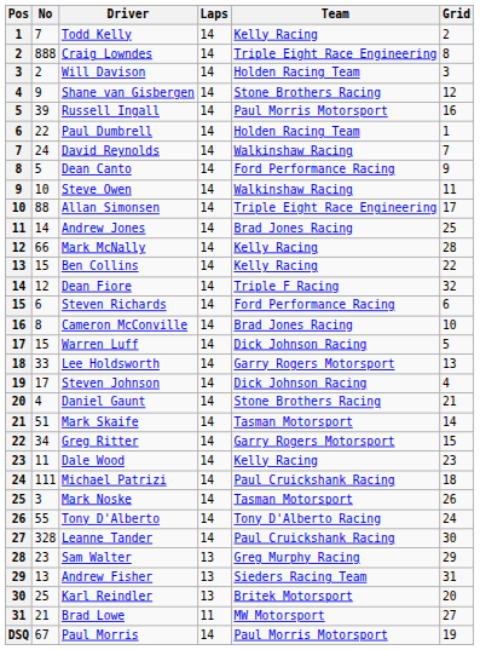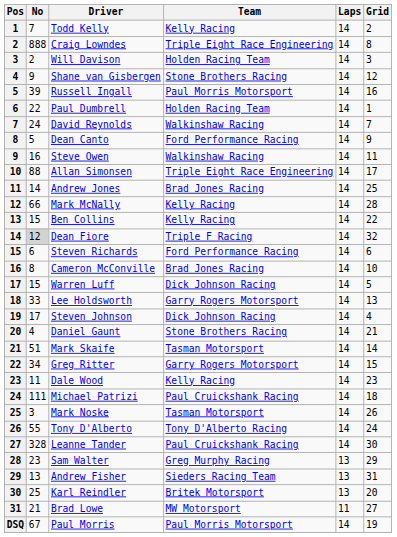 <table class="wikitable" style="font-size: 85%;">
 <tr>
 <th>Pos</th>
 <th>No</th>
 <th>Driver</th>
+<th>Team</th>
 <th>Laps</th>
-<th>Team</th>
 <th>Grid</th>
 </tr>
 <tr>
 <th>1</th>
 <td>7</td>
 <td> <a href='#'>Todd Kelly</a></td>
+<td><a href='#'>Kelly Racing</a></td>
 <td>14</td>
-<td><a href='#'>Kelly Racing</a></td>
 <td>2</td>
 </tr>
 <tr>
 <th>2</th>
 <td>888</td>
 <td> <a href='#'>Craig Lowndes</a></td>
+<td><a href='#'>Triple Eight Race Engineering</a></td>
 <td>14</td>
-<td><a href='#'>Triple Eight Race Engineering</a></td>
 <td>8</td>
 </tr>
 <tr>
 <th>3</th>
 <td>2</td>
 <td> <a href='#'>Will Davison</a></td>
+<td><a href='#'>Holden Racing Team</a></td>
 <td>14</td>
-<td><a href='#'>Holden Racing Team</a></td>
 <td>3</td>
 </tr>
 <tr>
 <th>4</th>
 <td>9</td>
 <td> <a href='#'>Shane van Gisbergen</a></td>
+<td><a href='#'>Stone Brothers Racing</a></td>
 <td>14</td>
-<td><a href='#'>Stone Brothers Racing</a></td>
 <td>12</td>
 </tr>
 <tr>
 <th>5</th>
 <td>39</td>
 <td> <a href='#'>Russell Ingall</a></td>
+<td><a href='#'>Paul Morris Motorsport</a></td>
 <td>14</td>
-<td><a href='#'>Paul Morris Motorsport</a></td>
 <td>16</td>
 </tr>
 <tr>
 <th>6</th>
 <td>22</td>
 <td> <a href='#'>Paul Dumbrell</a></td>
+<td><a href='#'>Holden Racing Team</a></td>
 <td>14</td>
-<td><a href='#'>Holden Racing Team</a></td>
 <td>1</td>
 </tr>
 <tr>
 <th>7</th>
 <td>24</td>
 <td> <a href='#'>David Reynolds</a></td>
+<td><a href='#'>Walkinshaw Racing</a></td>
 <td>14</td>
-<td><a href='#'>Walkinshaw Racing</a></td>
 <td>7</td>
 </tr>
 <tr>
 <th>8</th>
 <td>5</td>
 <td> <a href='#'>Dean Canto</a></td>
+<td><a href='#'>Ford Performance Racing</a></td>
 <td>14</td>
-<td><a href='#'>Ford Performance Racing</a></td>
 <td>9</td>
 </tr>
 <tr>
 <th>9</th>
-<td>10</td>
+<td>16</td>
 <td> <a href='#'>Steve Owen</a></td>
+<td><a href='#'>Walkinshaw Racing</a></td>
 <td>14</td>
-<td><a href='#'>Walkinshaw Racing</a></td>
 <td>11</td>
 </tr>
 <tr>
 <th>10</th>
 <td>88</td>
 <td> <a href='#'>Allan Simonsen</a></td>
+<td><a href='#'>Triple Eight Race Engineering</a></td>
 <td>14</td>
-<td><a href='#'>Triple Eight Race Engineering</a></td>
 <td>17</td>
 </tr>
 <tr>
 <th>11</th>
 <td>14</td>
 <td> <a href='#'>Andrew Jones</a></td>
+<td><a href='#'>Brad Jones Racing</a></td>
 <td>14</td>
-<td><a href='#'>Brad Jones Racing</a></td>
 <td>25</td>
 </tr>
 <tr>
 <th>12</th>
 <td>66</td>
 <td> <a href='#'>Mark McNally</a></td>
+<td><a href='#'>Kelly Racing</a></td>
 <td>14</td>
-<td><a href='#'>Kelly Racing</a></td>
 <td>28</td>
 </tr>
 <tr>
 <th>13</th>
 <td>15</td>
 <td> <a href='#'>Ben Collins</a></td>
+<td><a href='#'>Kelly Racing</a></td>
 <td>14</td>
-<td><a href='#'>Kelly Racing</a></td>
 <td>22</td>
 </tr>
 <tr>
 <th>14</th>
-<td>12</td>
+<td style="background: lightgrey;">12</td>
 <td> <a href='#'>Dean Fiore</a></td>
+<td><a href='#'>Triple F Racing</a></td>
 <td>14</td>
-<td><a href='#'>Triple F Racing</a></td>
 <td>32</td>
 </tr>
 <tr>
 <th>15</th>
 <td>6</td>
 <td> <a href='#'>Steven Richards</a></td>
+<td><a href='#'>Ford Performance Racing</a></td>
 <td>14</td>
-<td><a href='#'>Ford Performance Racing</a></td>
 <td>6</td>
 </tr>
 <tr>
 <th>16</th>
 <td>8</td>
 <td> <a href='#'>Cameron McConville</a></td>
+<td><a href='#'>Brad Jones Racing</a></td>
 <td>14</td>
-<td><a href='#'>Brad Jones Racing</a></td>
 <td>10</td>
 </tr>
 <tr>
 <th>17</th>
 <td>15</td>
 <td> <a href='#'>Warren Luff</a></td>
+<td><a href='#'>Dick Johnson Racing</a></td>
 <td>14</td>
-<td><a href='#'>Dick Johnson Racing</a></td>
 <td>5</td>
 </tr>
 <tr>
 <th>18</th>
 <td>33</td>
 <td> <a href='#'>Lee Holdsworth</a></td>
+<td><a href='#'>Garry Rogers Motorsport</a></td>
 <td>14</td>
-<td><a href='#'>Garry Rogers Motorsport</a></td>
 <td>13</td>
 </tr>
 <tr>
 <th>19</th>
 <td>17</td>
 <td> <a href='#'>Steven Johnson</a></td>
+<td><a href='#'>Dick Johnson Racing</a></td>
 <td>14</td>
-<td><a href='#'>Dick Johnson Racing</a></td>
 <td>4</td>
 </tr>
 <tr>
 <th>20</th>
 <td>4</td>
 <td> <a href='#'>Daniel Gaunt</a></td>
+<td><a href='#'>Stone Brothers Racing</a></td>
 <td>14</td>
-<td><a href='#'>Stone Brothers Racing</a></td>
 <td>21</td>
 </tr>
 <tr>
 <th>21</th>
 <td>51</td>
 <td> <a href='#'>Mark Skaife</a></td>
+<td><a href='#'>Tasman Motorsport</a></td>
 <td>14</td>
-<td><a href='#'>Tasman Motorsport</a></td>
 <td>14</td>
 </tr>
 <tr>
 <th>22</th>
 <td>34</td>
 <td> <a href='#'>Greg Ritter</a></td>
+<td><a href='#'>Garry Rogers Motorsport</a></td>
 <td>14</td>
-<td><a href='#'>Garry Rogers Motorsport</a></td>
 <td>15</td>
 </tr>
 <tr>
 <th>23</th>
 <td>11</td>
 <td> <a href='#'>Dale Wood</a></td>
+<td><a href='#'>Kelly Racing</a></td>
 <td>14</td>
-<td><a href='#'>Kelly Racing</a></td>
 <td>23</td>
 </tr>
 <tr>
 <th>24</th>
 <td>111</td>
 <td> <a href='#'>Michael Patrizi</a></td>
+<td><a href='#'>Paul Cruickshank Racing</a></td>
 <td>14</td>
-<td><a href='#'>Paul Cruickshank Racing</a></td>
 <td>18</td>
 </tr>
 <tr>
 <th>25</th>
 <td>3</td>
 <td> <a href='#'>Mark Noske</a></td>
+<td><a href='#'>Tasman Motorsport</a></td>
 <td>14</td>
-<td><a href='#'>Tasman Motorsport</a></td>
 <td>26</td>
 </tr>
 <tr>
 <th>26</th>
 <td>55</td>
 <td> <a href='#'>Tony D'Alberto</a></td>
+<td><a href='#'>Tony D'Alberto Racing</a></td>
 <td>14</td>
-<td><a href='#'>Tony D'Alberto Racing</a></td>
 <td>24</td>
 </tr>
 <tr>
 <th>27</th>
 <td>328</td>
 <td> <a href='#'>Leanne Tander</a></td>
+<td><a href='#'>Paul Cruickshank Racing</a></td>
 <td>14</td>
-<td><a href='#'>Paul Cruickshank Racing</a></td>
 <td>30</td>
 </tr>
 <tr>
 <th>28</th>
 <td>23</td>
 <td> <a href='#'>Sam Walter</a></td>
+<td><a href='#'>Greg Murphy Racing</a></td>
 <td>13</td>
-<td><a href='#'>Greg Murphy Racing</a></td>
 <td>29</td>
 </tr>
 <tr>
 <th>29</th>
 <td>13</td>
 <td> <a href='#'>Andrew Fisher</a></td>
+<td><a href='#'>Sieders Racing Team</a></td>
 <td>13</td>
-<td><a href='#'>Sieders Racing Team</a></td>
 <td>31</td>
 </tr>
 <tr>
 <th>30</th>
 <td>25</td>
 <td> <a href='#'>Karl Reindler</a></td>
+<td><a href='#'>Britek Motorsport</a></td>
 <td>13</td>
-<td><a href='#'>Britek Motorsport</a></td>
 <td>20</td>
 </tr>
 <tr>
 <th>31</th>
 <td>21</td>
 <td> <a href='#'>Brad Lowe</a></td>
+<td><a href='#'>MW Motorsport</a></td>
 <td>11</td>
-<td><a href='#'>MW Motorsport</a></td>
 <td>27</td>
 </tr>
 <tr>
 <th>DSQ</th>
 <td>67</td>
 <td> <a href='#'>Paul Morris</a></td>
+<td><a href='#'>Paul Morris Motorsport</a></td>
 <td>14</td>
-<td><a href='#'>Paul Morris Motorsport</a></td>
 <td>19</td>
 </tr>
 </table>
